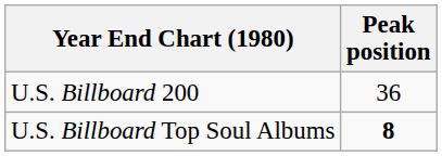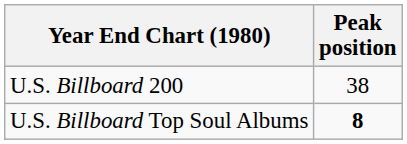 <table class="wikitable">
 <tr>
 <th>Year End Chart (1980)</th>
 <th>Peak<br>position</th>
 </tr>
 <tr>
 <td>U.S. <em>Billboard</em> 200</td>
-<td align="center">36</td>
+<td align="center">38</td>
 </tr>
 <tr>
 <td>U.S. <em>Billboard</em> Top Soul Albums</td>
 <td align="center"><strong>8</strong></td>
 </tr>
 </table>
